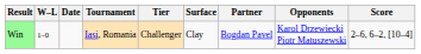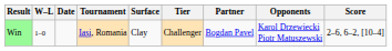 <table class="wikitable" style="font-size:75%">
 <tr>
 <th>Result</th>
 <th class="unsortable">W–L</th>
 <th>Date</th>
 <th>Tournament</th>
+<th>Surface</th>
 <th>Tier</th>
-<th>Surface</th>
 <th>Partner</th>
 <th>Opponents</th>
 <th class="unsortable">Score</th>
 </tr>
 <tr>
 <td bgcolor=98FB98>Win</td>
 <td><small>1–0</small></td>
 <td><a href='#'></a></td>
 <td style="background:moccasin"><a href='#'>Iași</a>, Romania</td>
+<td>Clay</td>
 <td style="background:moccasin;">Challenger</td>
-<td>Clay</td>
 <td> <a href='#'>Bogdan Pavel</a></td>
 <td> <a href='#'>Karol Drzewiecki</a><br> <a href='#'>Piotr Matuszewski</a></td>
 <td>2–6, 6–2, [10–4]</td>
 </tr>
 </table>
